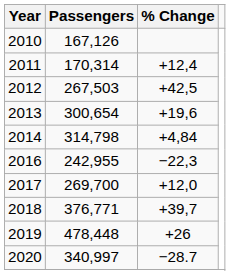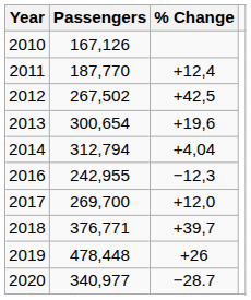 <table class="wikitable" style="text-align:center">
 <tr>
 <th>Year</th>
 <th>Passengers</th>
 <th>% Change</th>
 </tr>
 <tr>
 <td>2010</td>
 <td>167,126 </td>
 <td></td>
 <td rowspan="20" style="background:#fff;"></td>
 </tr>
 <tr>
 <td>2011</td>
-<td>170,314 </td>
+<td>187,770 </td>
 <td>+12,4</td>
 </tr>
 <tr>
 <td>2012</td>
-<td>267,503 </td>
+<td>267,502 </td>
 <td>+42,5</td>
 </tr>
 <tr>
 <td>2013</td>
 <td>300,654 </td>
 <td>+19,6</td>
 </tr>
 <tr>
 <td>2014</td>
-<td>314,798 </td>
-<td>+4,84</td>
+<td>312,794 </td>
+<td>+4,04</td>
 </tr>
 <tr>
 <td>2016</td>
 <td>242,955 </td>
-<td>−22,3</td>
+<td>−12,3</td>
 </tr>
 <tr>
 <td>2017</td>
 <td>269,700 </td>
 <td>+12,0</td>
 </tr>
 <tr>
 <td>2018</td>
 <td>376,771 </td>
 <td>+39,7</td>
 </tr>
 <tr>
 <td>2019</td>
 <td>478,448 </td>
 <td>+26</td>
 </tr>
 <tr>
 <td>2020</td>
-<td>340,997 </td>
+<td>340,977 </td>
 <td>−28.7</td>
 </tr>
 <tr>
 </tr>
 </table>
